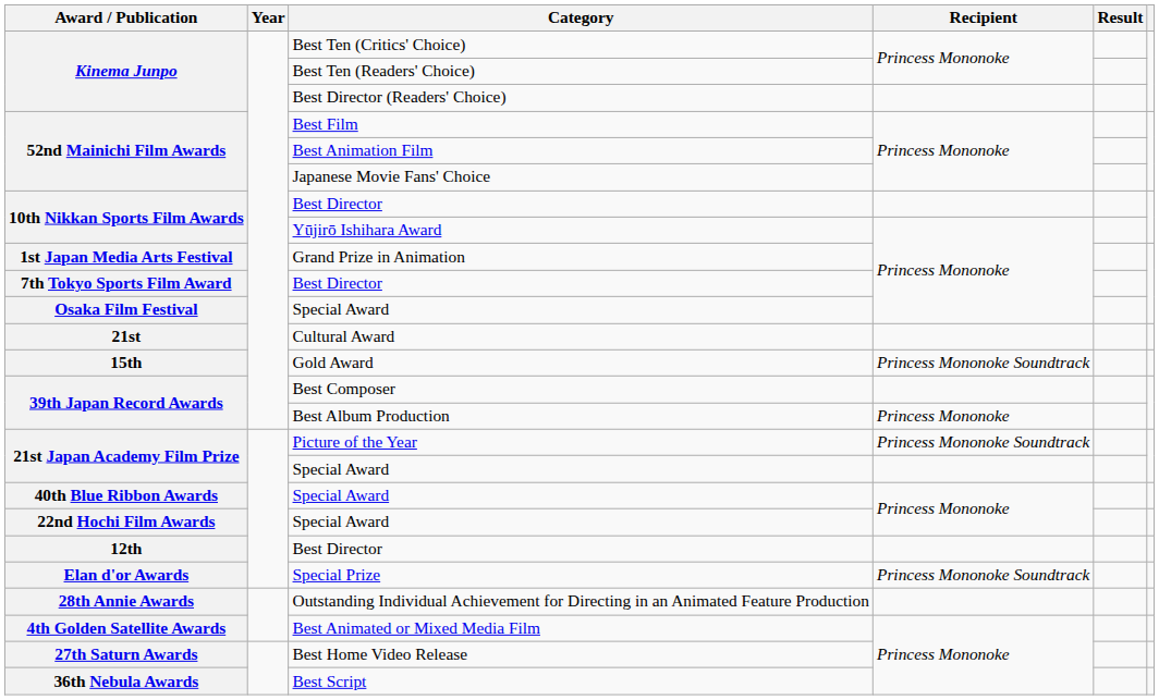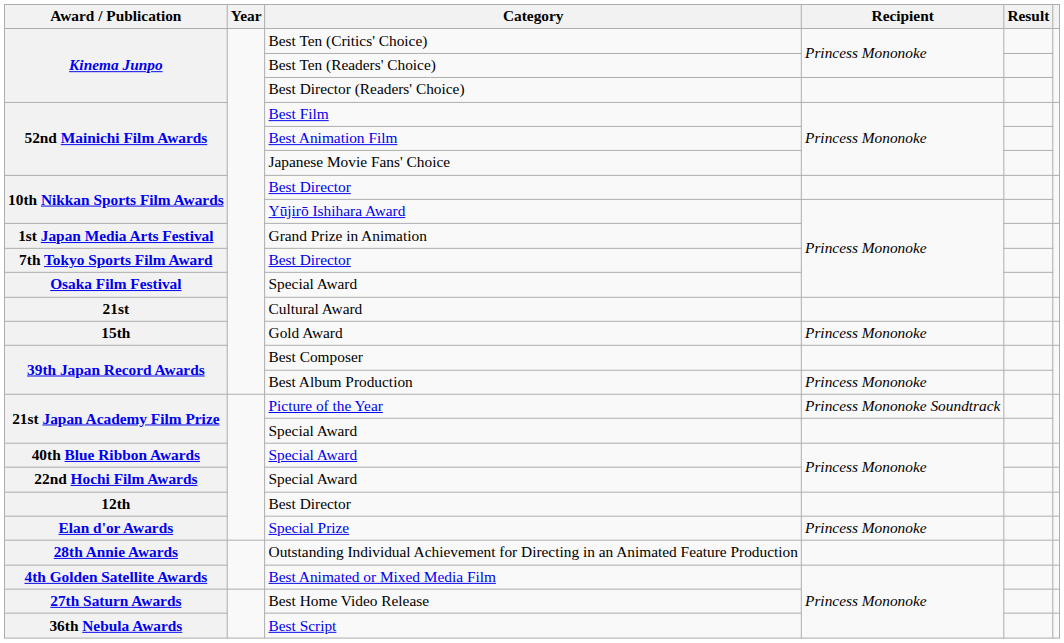 <table class="wikitable sortable plain-row-headers">
 <tr>
 <th scope="col">Award / Publication</th>
 <th scope="col">Year</th>
 <th scope="col">Category</th>
 <th scope="col">Recipient</th>
 <th scope="col">Result</th>
 <th scope="col" class="unsortable"></th>
 </tr>
 <tr>
 <th scope="rowgroup" rowspan="3"><em><a href='#'>Kinema Junpo</a></em></th>
 <td rowspan="15" style="text-align:center;"></td>
 <td>Best Ten (Critics' Choice)</td>
 <td rowspan="2"><em>Princess Mononoke</em></td>
 <td></td>
 <td rowspan="3" style="text-align:center;"></td>
 </tr>
 <tr>
 <td>Best Ten (Readers' Choice)</td>
 <td></td>
 </tr>
 <tr>
 <td>Best Director (Readers' Choice)</td>
 <td></td>
 <td></td>
 </tr>
 <tr>
 <th scope="rowgroup" rowspan="3">52nd <a href='#'>Mainichi Film Awards</a></th>
 <td><a href='#'>Best Film</a></td>
 <td rowspan="3"><em>Princess Mononoke</em></td>
 <td></td>
 <td rowspan="3" style="text-align:center;"></td>
 </tr>
 <tr>
 <td><a href='#'>Best Animation Film</a></td>
 <td></td>
 </tr>
 <tr>
 <td>Japanese Movie Fans' Choice</td>
 <td></td>
 </tr>
 <tr>
 <th scope="rowgroup" rowspan="2">10th <a href='#'>Nikkan Sports Film Awards</a></th>
 <td><a href='#'>Best Director</a></td>
 <td></td>
 <td></td>
 <td rowspan="2" style="text-align:center;"></td>
 </tr>
 <tr>
 <td><a href='#'>Yūjirō Ishihara Award</a></td>
 <td rowspan="4"><em>Princess Mononoke</em></td>
 <td></td>
 </tr>
 <tr>
 <th scope="row">1st <a href='#'>Japan Media Arts Festival</a></th>
 <td>Grand Prize in Animation</td>
 <td></td>
 <td rowspan="3" style="text-align:center;"></td>
 </tr>
 <tr>
 <th scope="row">7th <a href='#'>Tokyo Sports Film Award</a></th>
 <td><a href='#'>Best Director</a></td>
 <td></td>
 </tr>
 <tr>
 <th scope="row"><a href='#'>Osaka Film Festival</a></th>
 <td>Special Award</td>
 <td></td>
 </tr>
 <tr>
 <th scope="row">21st </th>
 <td>Cultural Award</td>
 <td></td>
 <td></td>
 <td style="text-align:center;"></td>
 </tr>
 <tr>
 <th scope="row">15th </th>
 <td>Gold Award</td>
-<td><em>Princess Mononoke Soundtrack</em></td>
+<td><em>Princess Mononoke</em></td>
 <td></td>
 <td style="text-align:center;"></td>
 </tr>
 <tr>
 <th scope="rowgroup" rowspan="2"><a href='#'>39th Japan Record Awards</a></th>
 <td>Best Composer</td>
 <td></td>
 <td></td>
 <td style="text-align:center;" rowspan="2"></td>
 </tr>
 <tr>
 <td>Best Album Production</td>
 <td><em>Princess Mononoke</em></td>
 <td></td>
 </tr>
 <tr>
 <th scope="rowgroup" rowspan="2">21st <a href='#'>Japan Academy Film Prize</a></th>
 <td rowspan="6" style="text-align:center;"></td>
 <td><a href='#'>Picture of the Year</a></td>
 <td><em>Princess Mononoke Soundtrack</em></td>
 <td></td>
 <td rowspan="2" style="text-align:center;"></td>
 </tr>
 <tr>
 <td>Special Award</td>
 <td></td>
 <td></td>
 </tr>
 <tr>
 <th scope="row">40th <a href='#'>Blue Ribbon Awards</a></th>
 <td><a href='#'>Special Award</a></td>
 <td rowspan="2"><em>Princess Mononoke</em></td>
 <td></td>
 <td style="text-align:center;"></td>
 </tr>
 <tr>
 <th scope="row">22nd <a href='#'>Hochi Film Awards</a></th>
 <td>Special Award</td>
 <td></td>
 <td style="text-align:center;"></td>
 </tr>
 <tr>
 <th scope="row">12th </th>
 <td>Best Director</td>
 <td></td>
 <td></td>
 <td style="text-align:center;"></td>
 </tr>
 <tr>
 <th scope="row"><a href='#'>Elan d'or Awards</a></th>
 <td><a href='#'>Special Prize</a></td>
-<td><em>Princess Mononoke Soundtrack</em></td>
+<td><em>Princess Mononoke</em></td>
 <td></td>
 <td style="text-align:center;"></td>
 </tr>
 <tr>
 <th scope="row"><a href='#'>28th Annie Awards</a></th>
 <td rowspan="2" style="text-align:center;"></td>
 <td>Outstanding Individual Achievement for Directing in an Animated Feature Production</td>
 <td></td>
 <td></td>
 <td style="text-align:center;"></td>
 </tr>
 <tr>
 <th scope="row"><a href='#'>4th Golden Satellite Awards</a></th>
 <td><a href='#'>Best Animated or Mixed Media Film</a></td>
 <td rowspan="3"><em>Princess Mononoke</em></td>
 <td></td>
 <td style="text-align:center;"></td>
 </tr>
 <tr>
 <th scope="row"><a href='#'>27th Saturn Awards</a></th>
 <td rowspan="2" style="text-align:center;"></td>
 <td>Best Home Video Release</td>
 <td></td>
 <td style="text-align:center;"></td>
 </tr>
 <tr>
 <th scope="row">36th <a href='#'>Nebula Awards</a></th>
 <td><a href='#'>Best Script</a></td>
 <td></td>
 <td style="text-align:center;"></td>
 </tr>
 </table>
